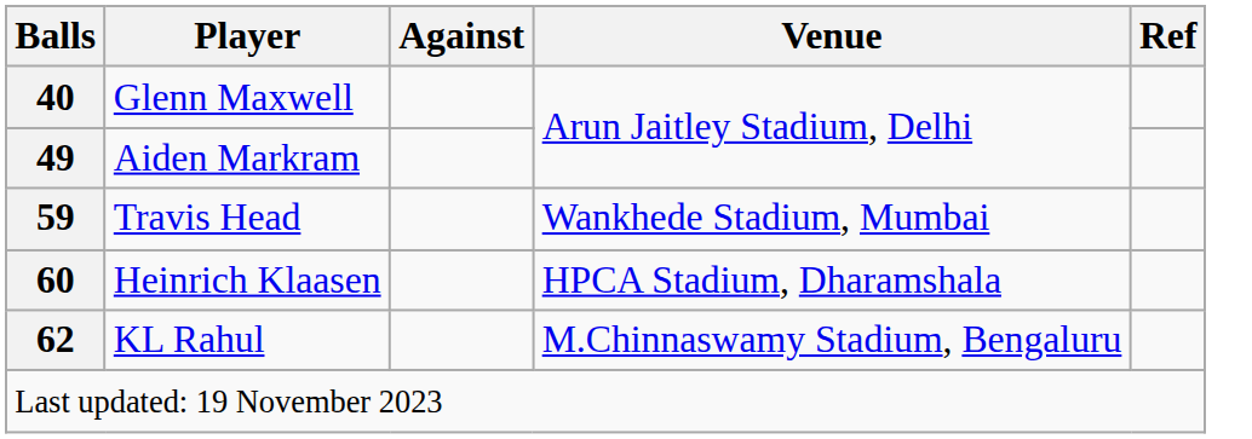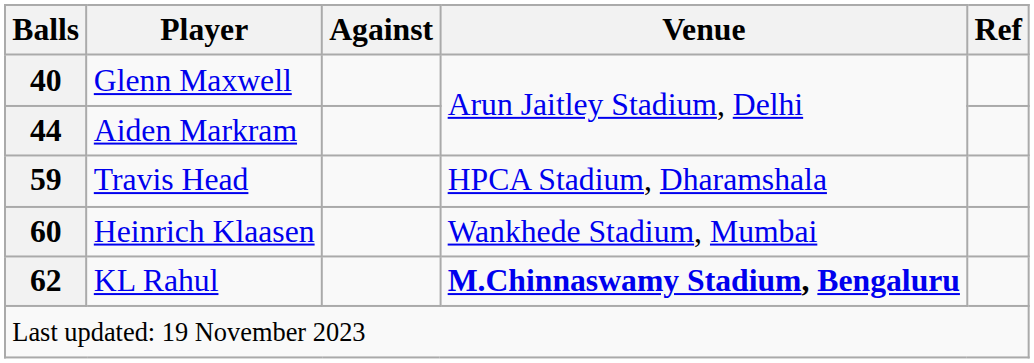 <table class="wikitable sortable">
 <tr>
 <th>Balls</th>
 <th>Player</th>
 <th>Against</th>
 <th>Venue</th>
 <th>Ref</th>
 </tr>
 <tr>
 <th>40</th>
 <td> <a href='#'>Glenn Maxwell</a></td>
 <td></td>
 <td rowspan="2"><a href='#'>Arun Jaitley Stadium</a>, <a href='#'>Delhi</a></td>
 <td></td>
 </tr>
 <tr>
-<th>49</th>
+<th>44</th>
 <td>  <a href='#'>Aiden Markram</a></td>
 <td></td>
 <td></td>
 </tr>
 <tr>
 <th>59</th>
 <td> <a href='#'>Travis Head</a></td>
 <td></td>
-<td><a href='#'>Wankhede Stadium</a>, <a href='#'>Mumbai</a></td>
+<td><a href='#'>HPCA Stadium</a>, <a href='#'>Dharamshala</a></td>
 <td></td>
 </tr>
 <tr>
 <th>60</th>
 <td> <a href='#'>Heinrich Klaasen</a></td>
 <td></td>
-<td><a href='#'>HPCA Stadium</a>, <a href='#'>Dharamshala</a></td>
+<td><a href='#'>Wankhede Stadium</a>, <a href='#'>Mumbai</a></td>
 <td></td>
 </tr>
 <tr>
 <th>62</th>
 <td> <a href='#'>KL Rahul</a></td>
 <td></td>
-<td><a href='#'>M.Chinnaswamy Stadium</a>, <a href='#'>Bengaluru</a></td>
+<td><strong><a href='#'>M.Chinnaswamy Stadium</a>, <a href='#'>Bengaluru</a></strong></td>
 <td></td>
 </tr>
 <tr>
 <td colspan="6"><small>Last updated: 19 November 2023</small></td>
 </tr>
 </table>
